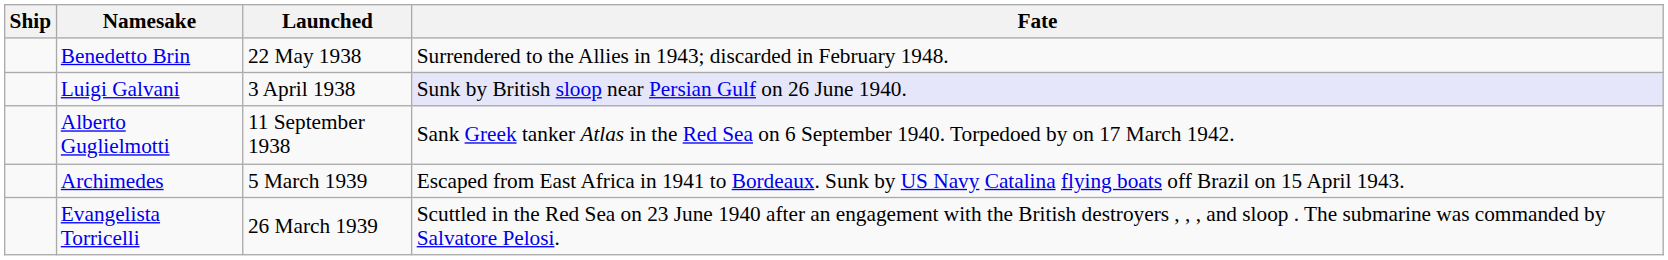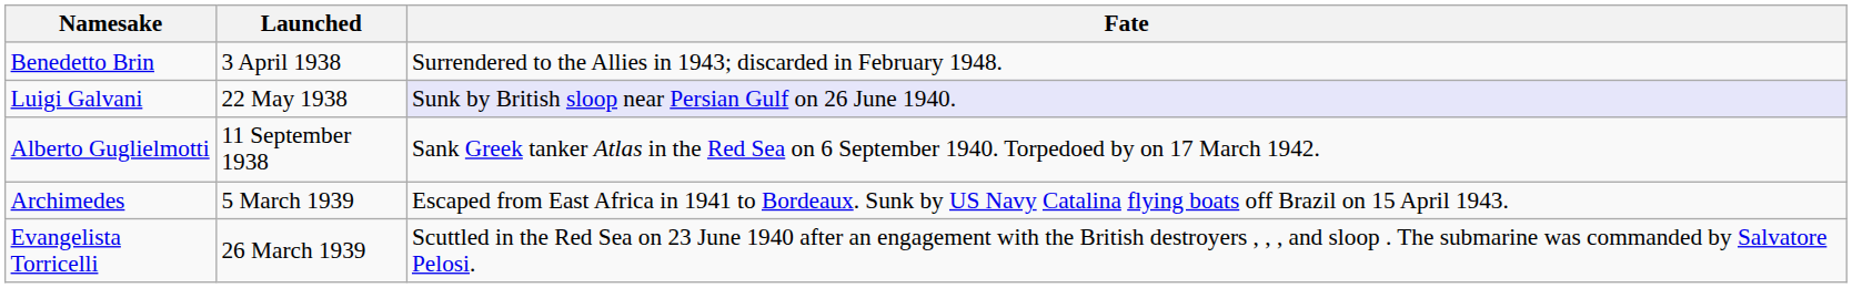 <table class="wikitable" border="1">
 <tr>
-<th>Ship</th>
 <th>Namesake</th>
 <th>Launched</th>
 <th>Fate</th>
 </tr>
 <tr>
-<td></td>
 <td><a href='#'>Benedetto Brin</a></td>
-<td>22 May 1938</td>
+<td>3 April 1938</td>
 <td>Surrendered to the Allies in 1943; discarded in February 1948.</td>
 </tr>
 <tr>
-<td></td>
 <td><a href='#'>Luigi Galvani</a></td>
-<td>3 April 1938</td>
+<td>22 May 1938</td>
 <td style="background: lavender;">Sunk by British <a href='#'>sloop</a>  near <a href='#'>Persian Gulf</a> on 26 June 1940.</td>
 </tr>
 <tr>
-<td></td>
 <td><a href='#'>Alberto Guglielmotti</a></td>
 <td>11 September 1938</td>
 <td>Sank <a href='#'>Greek</a> tanker <em>Atlas</em> in the <a href='#'>Red Sea</a> on 6 September 1940. Torpedoed by  on 17 March 1942.</td>
 </tr>
 <tr>
-<td></td>
 <td><a href='#'>Archimedes</a></td>
 <td>5 March 1939</td>
 <td>Escaped from East Africa in 1941 to <a href='#'>Bordeaux</a>. Sunk by <a href='#'>US Navy</a> <a href='#'>Catalina</a> <a href='#'>flying boats</a> off Brazil on 15 April 1943.</td>
 </tr>
 <tr>
-<td></td>
 <td><a href='#'>Evangelista Torricelli</a></td>
 <td>26 March 1939</td>
 <td>Scuttled in the Red Sea on 23 June 1940 after an engagement with the British destroyers , , , and sloop . The submarine was commanded by <a href='#'>Salvatore Pelosi</a>.</td>
 </tr>
 </table>
